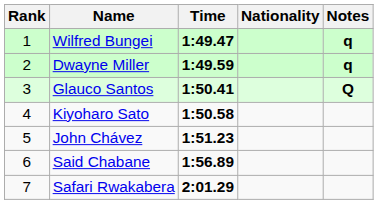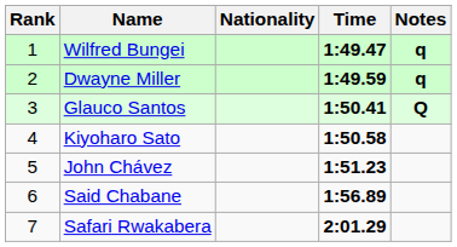 <table class="wikitable sortable" style="text-align:center">
 <tr>
 <th>Rank</th>
 <th>Name</th>
+<th>Nationality</th>
 <th>Time</th>
-<th>Nationality</th>
 <th>Notes</th>
 </tr>
 <tr bgcolor=ccffcc>
 <td>1</td>
 <td align=left><a href='#'>Wilfred Bungei</a></td>
+<td align=left></td>
 <td><strong>1:49.47</strong></td>
-<td align=left></td>
 <td><strong>q</strong></td>
 </tr>
 <tr bgcolor=ccffcc>
 <td>2</td>
 <td align=left><a href='#'>Dwayne Miller</a></td>
+<td align=left></td>
 <td><strong>1:49.59</strong></td>
-<td align=left></td>
 <td><strong>q</strong></td>
 </tr>
 <tr bgcolor=ddffdd>
 <td>3</td>
 <td align=left><a href='#'>Glauco Santos</a></td>
+<td align=left></td>
 <td><strong>1:50.41</strong></td>
-<td align=left></td>
 <td><strong>Q</strong></td>
 </tr>
 <tr>
 <td>4</td>
 <td align=left><a href='#'>Kiyoharo Sato</a></td>
+<td align=left></td>
 <td><strong>1:50.58</strong></td>
-<td align=left></td>
 <td></td>
 </tr>
 <tr>
 <td>5</td>
 <td align=left><a href='#'>John Chávez</a></td>
+<td align=left></td>
 <td><strong>1:51.23</strong></td>
-<td align=left></td>
 <td></td>
 </tr>
 <tr>
 <td>6</td>
 <td align=left><a href='#'>Said Chabane</a></td>
+<td align=left></td>
 <td><strong>1:56.89</strong></td>
-<td align=left></td>
 <td></td>
 </tr>
 <tr>
 <td>7</td>
 <td align=left><a href='#'>Safari Rwakabera</a></td>
+<td align=left></td>
 <td><strong>2:01.29</strong></td>
-<td align=left></td>
 <td></td>
 </tr>
 </table>
